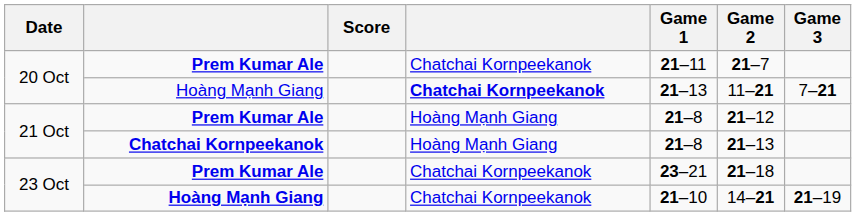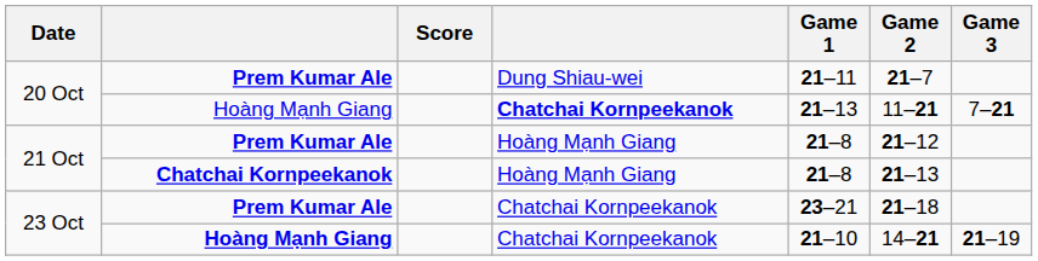 <table class="wikitable" style="text-align: center; font-size:90% ">
 <tr>
 <th width="60">Date</th>
 <th align="right" width="200"></th>
 <th width="60">Score</th>
 <th align="left" width="200"></th>
 <th width="50">Game 1</th>
 <th width="50">Game 2</th>
 <th width="50">Game 3</th>
 </tr>
 <tr>
 <td rowspan="2">20 Oct</td>
 <td align="right"><strong><a href='#'>Prem Kumar Ale</a> </strong></td>
 <td align="center"></td>
-<td align="left"> <a href='#'>Chatchai Kornpeekanok</a></td>
+<td align="left"> <a href='#'>Dung Shiau-wei</a></td>
 <td><strong>21</strong>–11</td>
 <td><strong>21</strong>–7</td>
 <td></td>
 </tr>
 <tr>
 <td align="right"><a href='#'>Hoàng Mạnh Giang</a> </td>
 <td align="center"></td>
 <td align="left"><strong> <a href='#'>Chatchai Kornpeekanok</a></strong></td>
 <td><strong>21</strong>–13</td>
 <td>11–<strong>21</strong></td>
 <td>7–<strong>21</strong></td>
 </tr>
 <tr>
 <td rowspan="2">21 Oct</td>
 <td align="right"><strong><a href='#'>Prem Kumar Ale</a> </strong></td>
 <td align="center"></td>
 <td align="left"> <a href='#'>Hoàng Mạnh Giang</a></td>
 <td><strong>21</strong>–8</td>
 <td><strong>21</strong>–12</td>
 <td></td>
 </tr>
 <tr>
 <td align="right"><strong><a href='#'>Chatchai Kornpeekanok</a> </strong></td>
 <td align="center"></td>
 <td align="left"> <a href='#'>Hoàng Mạnh Giang</a></td>
 <td><strong>21</strong>–8</td>
 <td><strong>21</strong>–13</td>
 <td></td>
 </tr>
 <tr>
 <td rowspan="2">23 Oct</td>
 <td align="right"><strong><a href='#'>Prem Kumar Ale</a> </strong></td>
 <td align="center"></td>
 <td align="left"> <a href='#'>Chatchai Kornpeekanok</a></td>
 <td><strong>23</strong>–21</td>
 <td><strong>21</strong>–18</td>
 <td></td>
 </tr>
 <tr>
 <td align="right"><strong><a href='#'>Hoàng Mạnh Giang</a> </strong></td>
 <td align="center"></td>
 <td align="left"> <a href='#'>Chatchai Kornpeekanok</a></td>
 <td><strong>21</strong>–10</td>
 <td>14–<strong>21</strong></td>
 <td><strong>21</strong>–19</td>
 </tr>
 </table>
